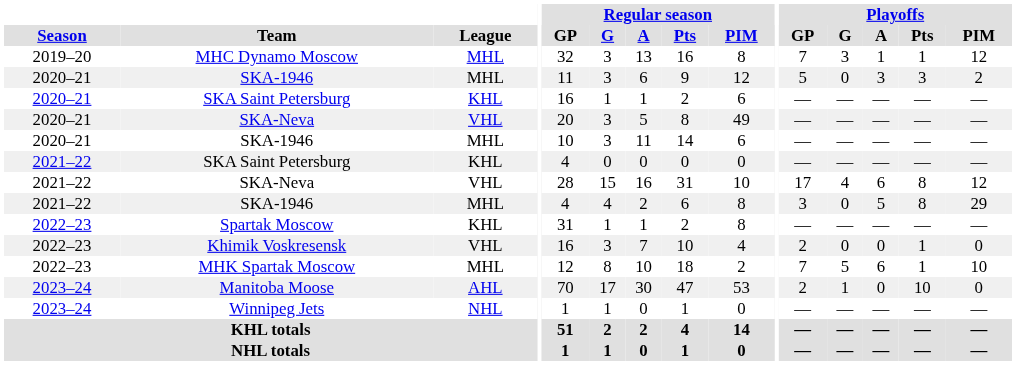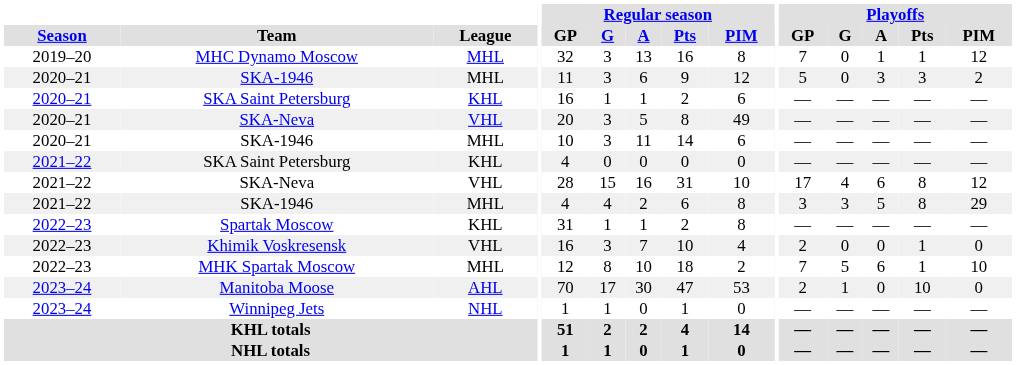 <table border="0" cellpadding="1" cellspacing="0" style="text-align:center; width:60em">
 <tr bgcolor="#e0e0e0">
 <th colspan="3" bgcolor="#ffffff"></th>
 <th rowspan="99" bgcolor="#ffffff"></th>
 <th colspan="5"><a href='#'>Regular season</a></th>
 <th rowspan="99" bgcolor="#ffffff"></th>
 <th colspan="5"><a href='#'>Playoffs</a></th>
 </tr>
 <tr bgcolor="#e0e0e0">
 <th><a href='#'>Season</a></th>
 <th>Team</th>
 <th>League</th>
 <th>GP</th>
 <th><a href='#'>G</a></th>
 <th><a href='#'>A</a></th>
 <th><a href='#'>Pts</a></th>
 <th><a href='#'>PIM</a></th>
 <th>GP</th>
 <th>G</th>
 <th>A</th>
 <th>Pts</th>
 <th>PIM</th>
 </tr>
 <tr>
 <td>2019–20</td>
 <td><a href='#'>MHC Dynamo Moscow</a></td>
 <td><a href='#'>MHL</a></td>
 <td>32</td>
 <td>3</td>
 <td>13</td>
 <td>16</td>
 <td>8</td>
 <td>7</td>
-<td>3</td>
+<td>0</td>
 <td>1</td>
 <td>1</td>
 <td>12</td>
 </tr>
 <tr bgcolor="#f0f0f0">
 <td>2020–21</td>
 <td><a href='#'>SKA-1946</a></td>
 <td>MHL</td>
 <td>11</td>
 <td>3</td>
 <td>6</td>
 <td>9</td>
 <td>12</td>
 <td>5</td>
 <td>0</td>
 <td>3</td>
 <td>3</td>
 <td>2</td>
 </tr>
 <tr>
 <td><a href='#'>2020–21</a></td>
 <td><a href='#'>SKA Saint Petersburg</a></td>
 <td><a href='#'>KHL</a></td>
 <td>16</td>
 <td>1</td>
 <td>1</td>
 <td>2</td>
 <td>6</td>
 <td>—</td>
 <td>—</td>
 <td>—</td>
 <td>—</td>
 <td>—</td>
 </tr>
 <tr bgcolor="#f0f0f0">
 <td>2020–21</td>
 <td><a href='#'>SKA-Neva</a></td>
 <td><a href='#'>VHL</a></td>
 <td>20</td>
 <td>3</td>
 <td>5</td>
 <td>8</td>
 <td>49</td>
 <td>—</td>
 <td>—</td>
 <td>—</td>
 <td>—</td>
 <td>—</td>
 </tr>
 <tr>
 <td>2020–21</td>
 <td>SKA-1946</td>
 <td>MHL</td>
 <td>10</td>
 <td>3</td>
 <td>11</td>
 <td>14</td>
 <td>6</td>
 <td>—</td>
 <td>—</td>
 <td>—</td>
 <td>—</td>
 <td>—</td>
 </tr>
 <tr bgcolor="#f0f0f0">
 <td><a href='#'>2021–22</a></td>
 <td>SKA Saint Petersburg</td>
 <td>KHL</td>
 <td>4</td>
 <td>0</td>
 <td>0</td>
 <td>0</td>
 <td>0</td>
 <td>—</td>
 <td>—</td>
 <td>—</td>
 <td>—</td>
 <td>—</td>
 </tr>
 <tr>
 <td>2021–22</td>
 <td>SKA-Neva</td>
 <td>VHL</td>
 <td>28</td>
 <td>15</td>
 <td>16</td>
 <td>31</td>
 <td>10</td>
 <td>17</td>
 <td>4</td>
 <td>6</td>
 <td>8</td>
 <td>12</td>
 </tr>
 <tr bgcolor="#f0f0f0">
 <td>2021–22</td>
 <td>SKA-1946</td>
 <td>MHL</td>
 <td>4</td>
 <td>4</td>
 <td>2</td>
 <td>6</td>
 <td>8</td>
 <td>3</td>
-<td>0</td>
+<td>3</td>
 <td>5</td>
 <td>8</td>
 <td>29</td>
 </tr>
 <tr>
 <td><a href='#'>2022–23</a></td>
 <td><a href='#'>Spartak Moscow</a></td>
 <td>KHL</td>
 <td>31</td>
 <td>1</td>
 <td>1</td>
 <td>2</td>
 <td>8</td>
 <td>—</td>
 <td>—</td>
 <td>—</td>
 <td>—</td>
 <td>—</td>
 </tr>
 <tr bgcolor="#f0f0f0">
 <td>2022–23</td>
 <td><a href='#'>Khimik Voskresensk</a></td>
 <td>VHL</td>
 <td>16</td>
 <td>3</td>
 <td>7</td>
 <td>10</td>
 <td>4</td>
 <td>2</td>
 <td>0</td>
 <td>0</td>
 <td>1</td>
 <td>0</td>
 </tr>
 <tr>
 <td>2022–23</td>
 <td><a href='#'>MHK Spartak Moscow</a></td>
 <td>MHL</td>
 <td>12</td>
 <td>8</td>
 <td>10</td>
 <td>18</td>
 <td>2</td>
 <td>7</td>
 <td>5</td>
 <td>6</td>
 <td>1</td>
 <td>10</td>
 </tr>
 <tr bgcolor="#f0f0f0">
 <td><a href='#'>2023–24</a></td>
 <td><a href='#'>Manitoba Moose</a></td>
 <td><a href='#'>AHL</a></td>
 <td>70</td>
 <td>17</td>
 <td>30</td>
 <td>47</td>
 <td>53</td>
 <td>2</td>
 <td>1</td>
 <td>0</td>
 <td>10</td>
 <td>0</td>
 </tr>
 <tr>
 <td><a href='#'>2023–24</a></td>
 <td><a href='#'>Winnipeg Jets</a></td>
 <td><a href='#'>NHL</a></td>
 <td>1</td>
 <td>1</td>
 <td>0</td>
 <td>1</td>
 <td>0</td>
 <td>—</td>
 <td>—</td>
 <td>—</td>
 <td>—</td>
 <td>—</td>
 </tr>
 <tr bgcolor="#e0e0e0">
 <th colspan="3">KHL totals</th>
 <th>51</th>
 <th>2</th>
 <th>2</th>
 <th>4</th>
 <th>14</th>
 <th>—</th>
 <th>—</th>
 <th>—</th>
 <th>—</th>
 <th>—</th>
 </tr>
 <tr bgcolor="#e0e0e0">
 <th colspan="3">NHL totals</th>
 <th>1</th>
 <th>1</th>
 <th>0</th>
 <th>1</th>
 <th>0</th>
 <th>—</th>
 <th>—</th>
 <th>—</th>
 <th>—</th>
 <th>—</th>
 </tr>
 </table>
